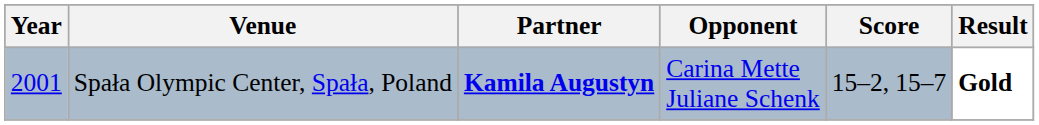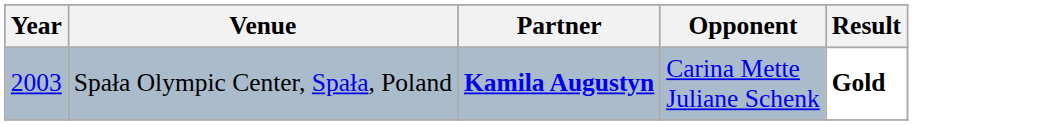 <table class="sortable wikitable" style="font-size: 90%;">
 <tr>
 <th>Year</th>
 <th>Venue</th>
 <th>Partner</th>
 <th>Opponent</th>
-<th>Score</th>
 <th>Result</th>
 </tr>
 <tr style="background:#AABBCC">
-<td align="center"><a href='#'>2001</a></td>
+<td align="center"><a href='#'>2003</a></td>
 <td align="left">Spała Olympic Center, <a href='#'>Spała</a>, Poland</td>
 <td align="left"><strong> <a href='#'>Kamila Augustyn</a></strong></td>
 <td align="left"> <a href='#'>Carina Mette</a><br> <a href='#'>Juliane Schenk</a></td>
-<td align="left">15–2, 15–7</td>
 <td style="text-align:left; background:white"> <strong>Gold</strong></td>
 </tr>
 </table>
